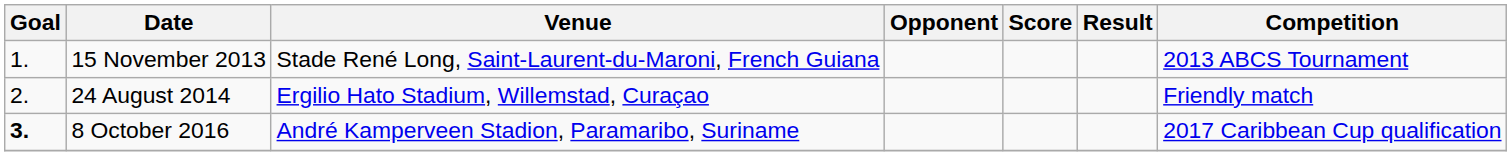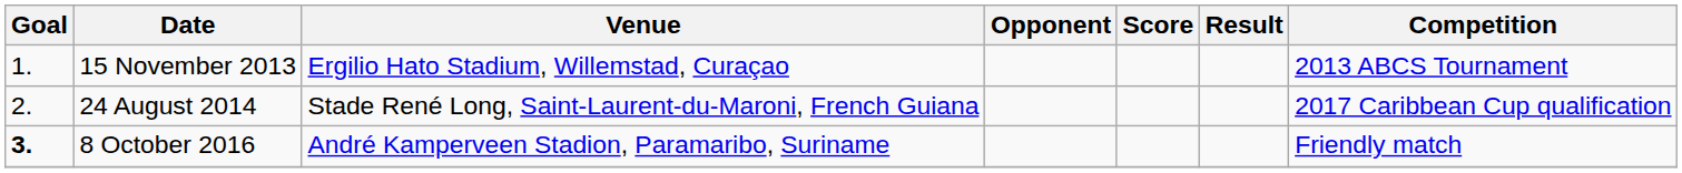 <table class="wikitable collapsible">
 <tr>
 <th>Goal</th>
 <th>Date</th>
 <th>Venue</th>
 <th>Opponent</th>
 <th>Score</th>
 <th>Result</th>
 <th>Competition</th>
 </tr>
 <tr>
 <td>1.</td>
 <td>15 November 2013</td>
-<td>Stade René Long, <a href='#'>Saint-Laurent-du-Maroni</a>, <a href='#'>French Guiana</a></td>
+<td><a href='#'>Ergilio Hato Stadium</a>, <a href='#'>Willemstad</a>, <a href='#'>Curaçao</a></td>
 <td></td>
 <td></td>
 <td></td>
 <td><a href='#'>2013 ABCS Tournament</a></td>
 </tr>
 <tr>
 <td>2.</td>
 <td>24 August 2014</td>
-<td><a href='#'>Ergilio Hato Stadium</a>, <a href='#'>Willemstad</a>, <a href='#'>Curaçao</a></td>
+<td>Stade René Long, <a href='#'>Saint-Laurent-du-Maroni</a>, <a href='#'>French Guiana</a></td>
 <td></td>
 <td></td>
 <td></td>
-<td><a href='#'>Friendly match</a></td>
+<td><a href='#'>2017 Caribbean Cup qualification</a></td>
 </tr>
 <tr>
 <td><strong>3.</strong></td>
 <td>8 October 2016</td>
 <td><a href='#'>André Kamperveen Stadion</a>, <a href='#'>Paramaribo</a>, <a href='#'>Suriname</a></td>
 <td></td>
 <td></td>
 <td></td>
-<td><a href='#'>2017 Caribbean Cup qualification</a></td>
+<td><a href='#'>Friendly match</a></td>
 </tr>
 <tr>
 </tr>
 </table>
